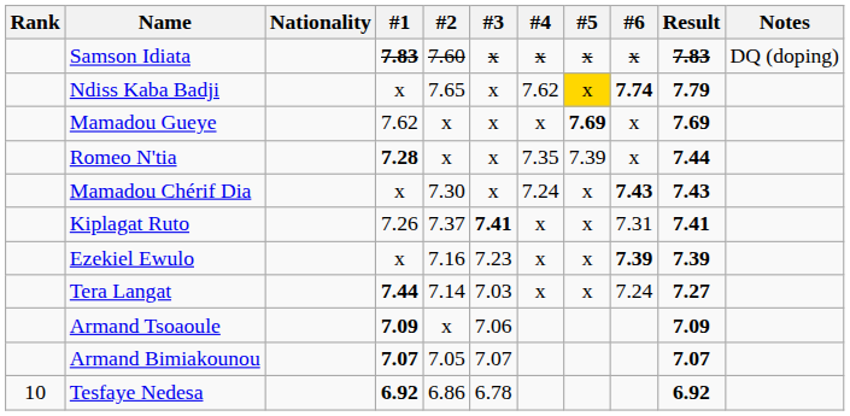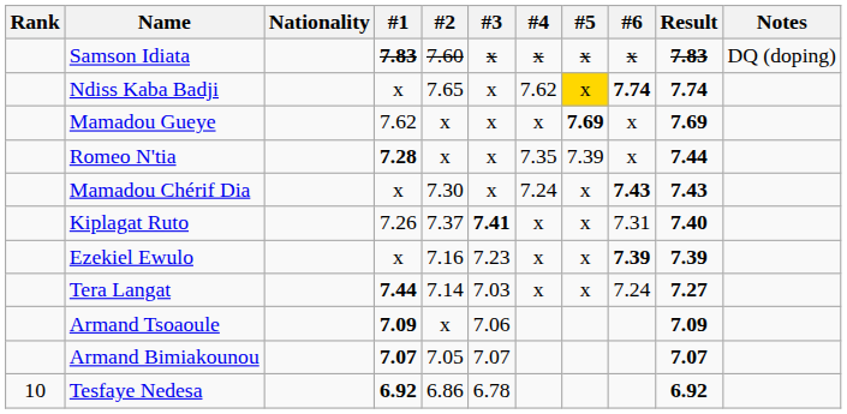 <table class="wikitable sortable" style="text-align:center">
 <tr>
 <th>Rank</th>
 <th>Name</th>
 <th>Nationality</th>
 <th>#1</th>
 <th>#2</th>
 <th>#3</th>
 <th>#4</th>
 <th>#5</th>
 <th>#6</th>
 <th>Result</th>
 <th>Notes</th>
 </tr>
 <tr>
 <td><s> </s></td>
 <td align=left><a href='#'>Samson Idiata</a></td>
 <td align=left></td>
 <td><s><strong>7.83</strong> </s></td>
 <td><s>7.60 </s></td>
 <td><s>x </s></td>
 <td><s>x </s></td>
 <td><s>x </s></td>
 <td><s>x </s></td>
 <td><s><strong>7.83</strong> </s></td>
 <td>DQ (doping)</td>
 </tr>
 <tr>
 <td></td>
 <td align=left><a href='#'>Ndiss Kaba Badji</a></td>
 <td align=left></td>
 <td>x</td>
 <td>7.65</td>
 <td>x</td>
 <td>7.62</td>
 <td style="background: gold;">x</td>
 <td><strong>7.74</strong></td>
-<td><strong>7.79</strong></td>
+<td><strong>7.74</strong></td>
 <td></td>
 </tr>
 <tr>
 <td></td>
 <td align=left><a href='#'>Mamadou Gueye</a></td>
 <td align=left></td>
 <td>7.62</td>
 <td>x</td>
 <td>x</td>
 <td>x</td>
 <td><strong>7.69</strong></td>
 <td>x</td>
 <td><strong>7.69</strong></td>
 <td></td>
 </tr>
 <tr>
 <td></td>
 <td align=left><a href='#'>Romeo N'tia</a></td>
 <td align=left></td>
 <td><strong>7.28</strong></td>
 <td>x</td>
 <td>x</td>
 <td>7.35</td>
 <td>7.39</td>
 <td>x</td>
 <td><strong>7.44</strong></td>
 <td></td>
 </tr>
 <tr>
 <td></td>
 <td align=left><a href='#'>Mamadou Chérif Dia</a></td>
 <td align=left></td>
 <td>x</td>
 <td>7.30</td>
 <td>x</td>
 <td>7.24</td>
 <td>x</td>
 <td><strong>7.43</strong></td>
 <td><strong>7.43</strong></td>
 <td></td>
 </tr>
 <tr>
 <td></td>
 <td align=left><a href='#'>Kiplagat Ruto</a></td>
 <td align=left></td>
 <td>7.26</td>
 <td>7.37</td>
 <td><strong>7.41</strong></td>
 <td>x</td>
 <td>x</td>
 <td>7.31</td>
-<td><strong>7.41</strong></td>
+<td><strong>7.40</strong></td>
 <td></td>
 </tr>
 <tr>
 <td></td>
 <td align=left><a href='#'>Ezekiel Ewulo</a></td>
 <td align=left></td>
 <td>x</td>
 <td>7.16</td>
 <td>7.23</td>
 <td>x</td>
 <td>x</td>
 <td><strong>7.39</strong></td>
 <td><strong>7.39</strong></td>
 <td></td>
 </tr>
 <tr>
 <td></td>
 <td align=left><a href='#'>Tera Langat</a></td>
 <td align=left></td>
 <td><strong>7.44</strong></td>
 <td>7.14</td>
 <td>7.03</td>
 <td>x</td>
 <td>x</td>
 <td>7.24</td>
 <td><strong>7.27</strong></td>
 <td></td>
 </tr>
 <tr>
 <td></td>
 <td align=left><a href='#'>Armand Tsoaoule</a></td>
 <td align=left></td>
 <td><strong>7.09</strong></td>
 <td>x</td>
 <td>7.06</td>
 <td></td>
 <td></td>
 <td></td>
 <td><strong>7.09</strong></td>
 <td></td>
 </tr>
 <tr>
 <td></td>
 <td align=left><a href='#'>Armand Bimiakounou</a></td>
 <td align=left></td>
 <td><strong>7.07</strong></td>
 <td>7.05</td>
 <td>7.07</td>
 <td></td>
 <td></td>
 <td></td>
 <td><strong>7.07</strong></td>
 <td></td>
 </tr>
 <tr>
 <td>10</td>
 <td align=left><a href='#'>Tesfaye Nedesa</a></td>
 <td align=left></td>
 <td><strong>6.92</strong></td>
 <td>6.86</td>
 <td>6.78</td>
 <td></td>
 <td></td>
 <td></td>
 <td><strong>6.92</strong></td>
 <td></td>
 </tr>
 </table>
